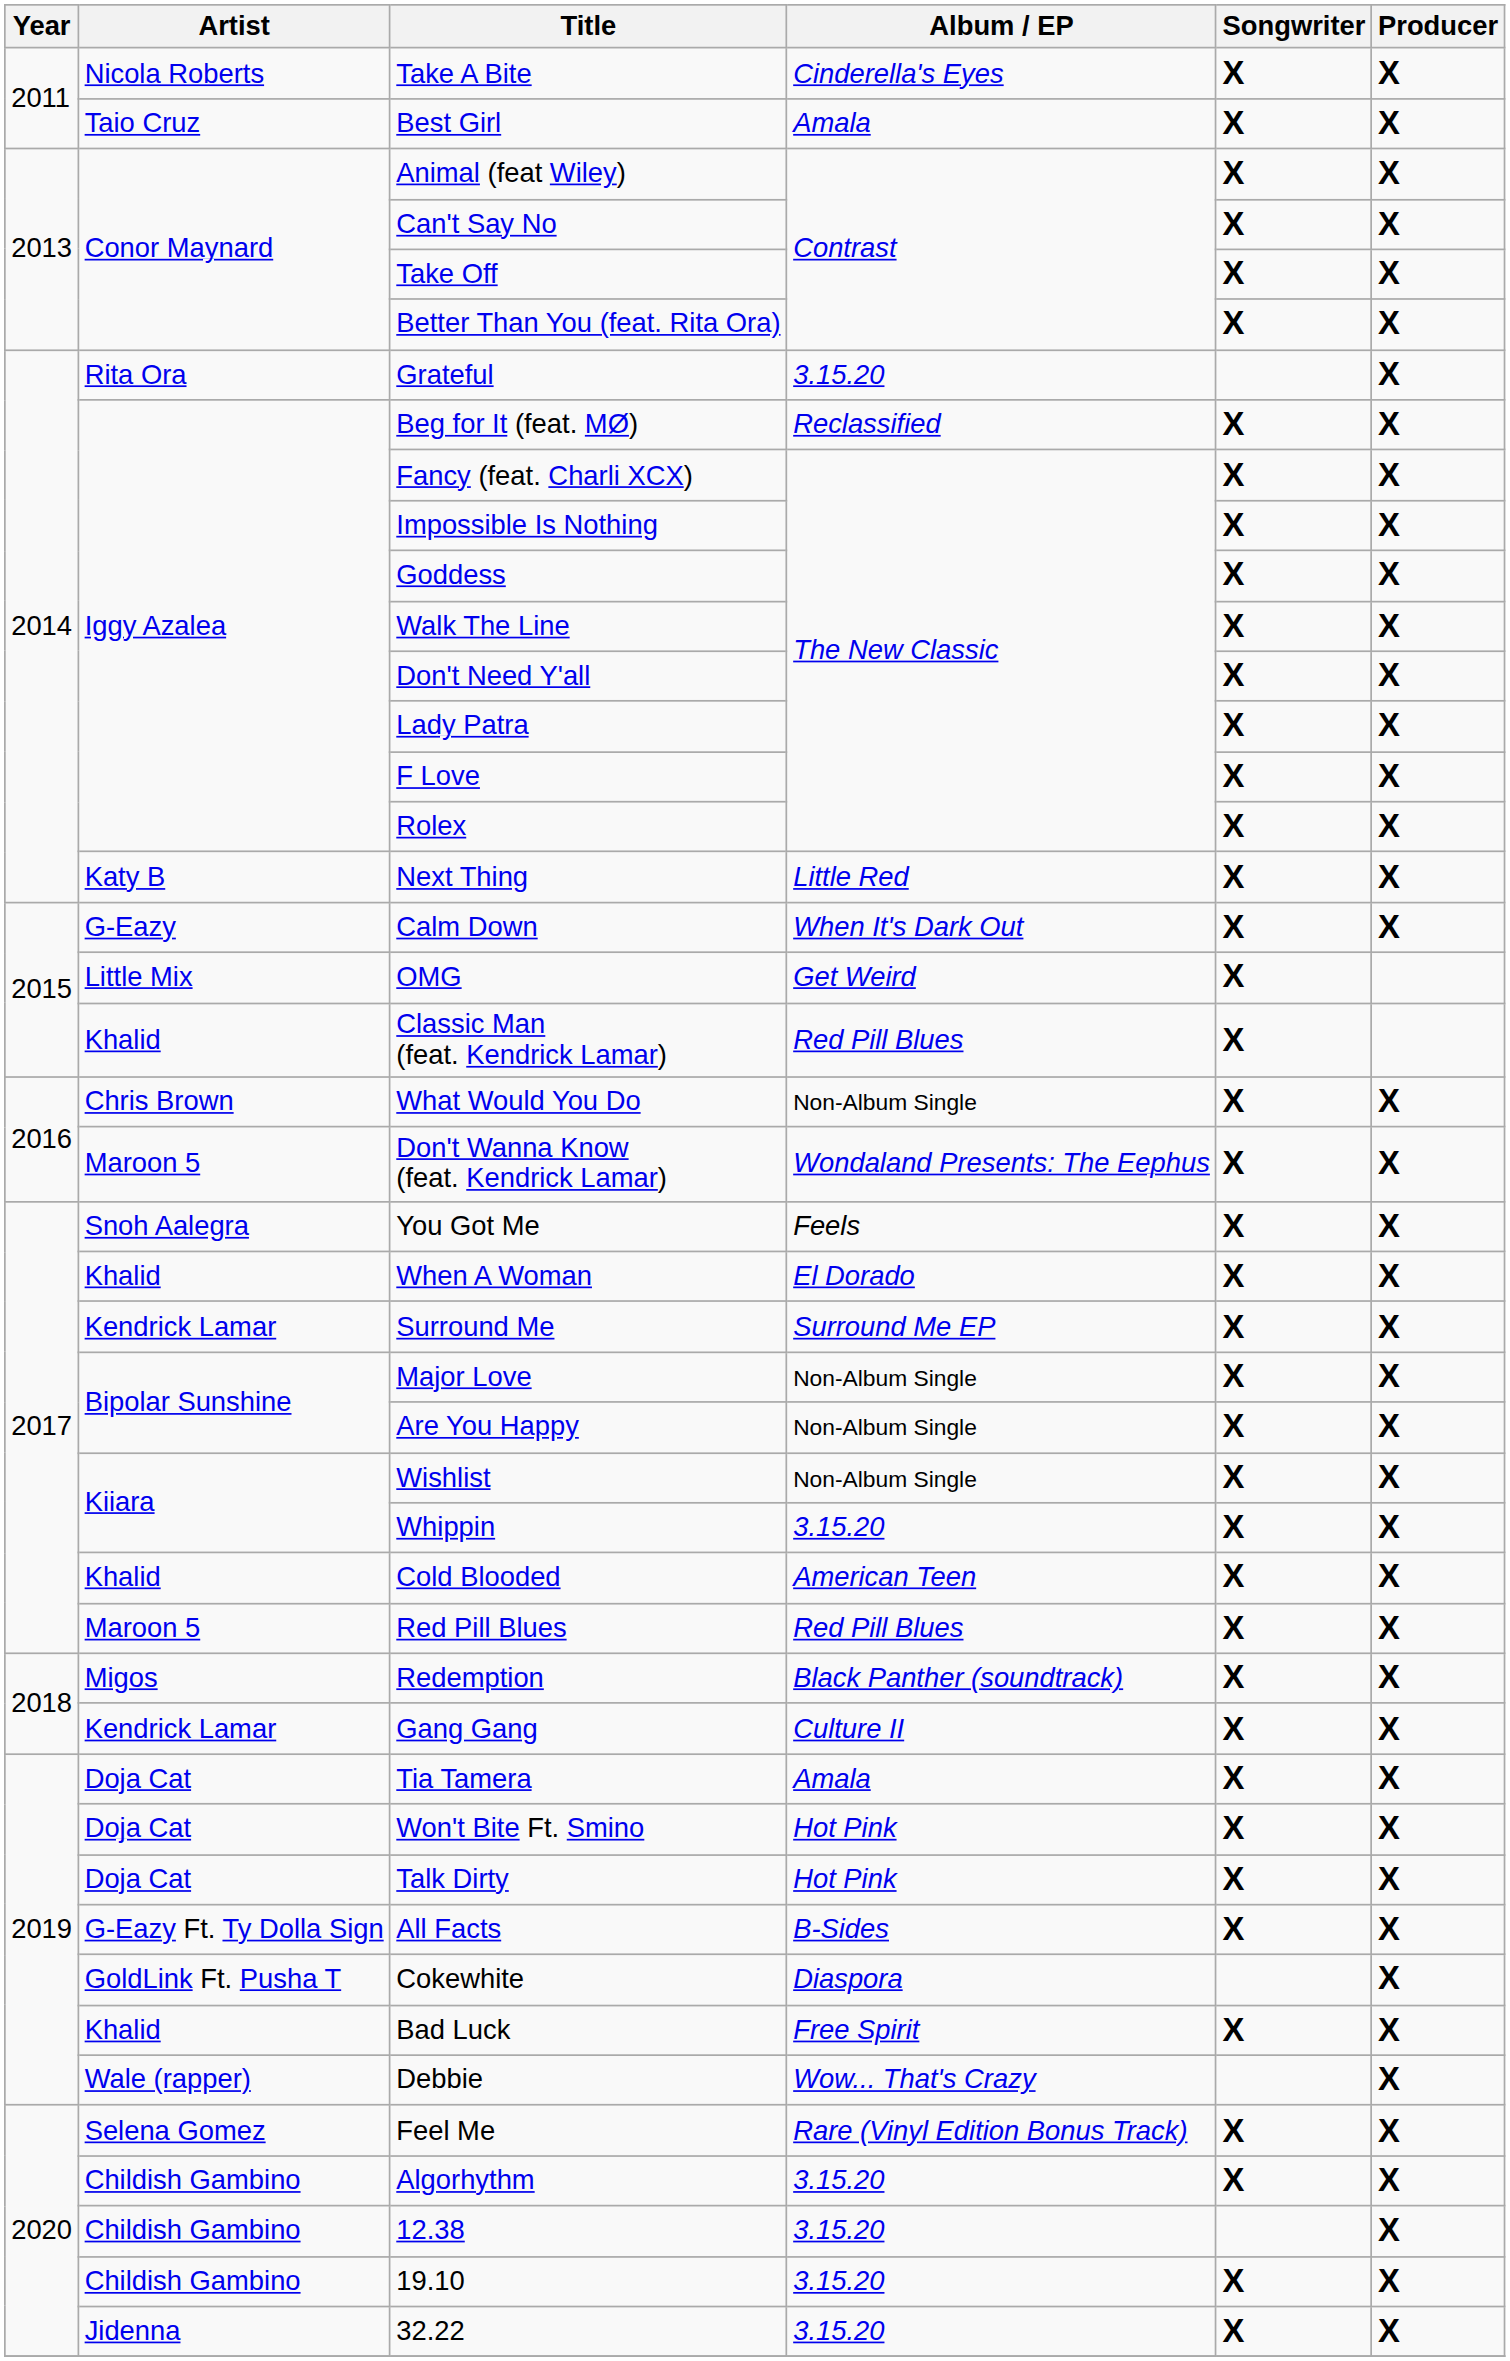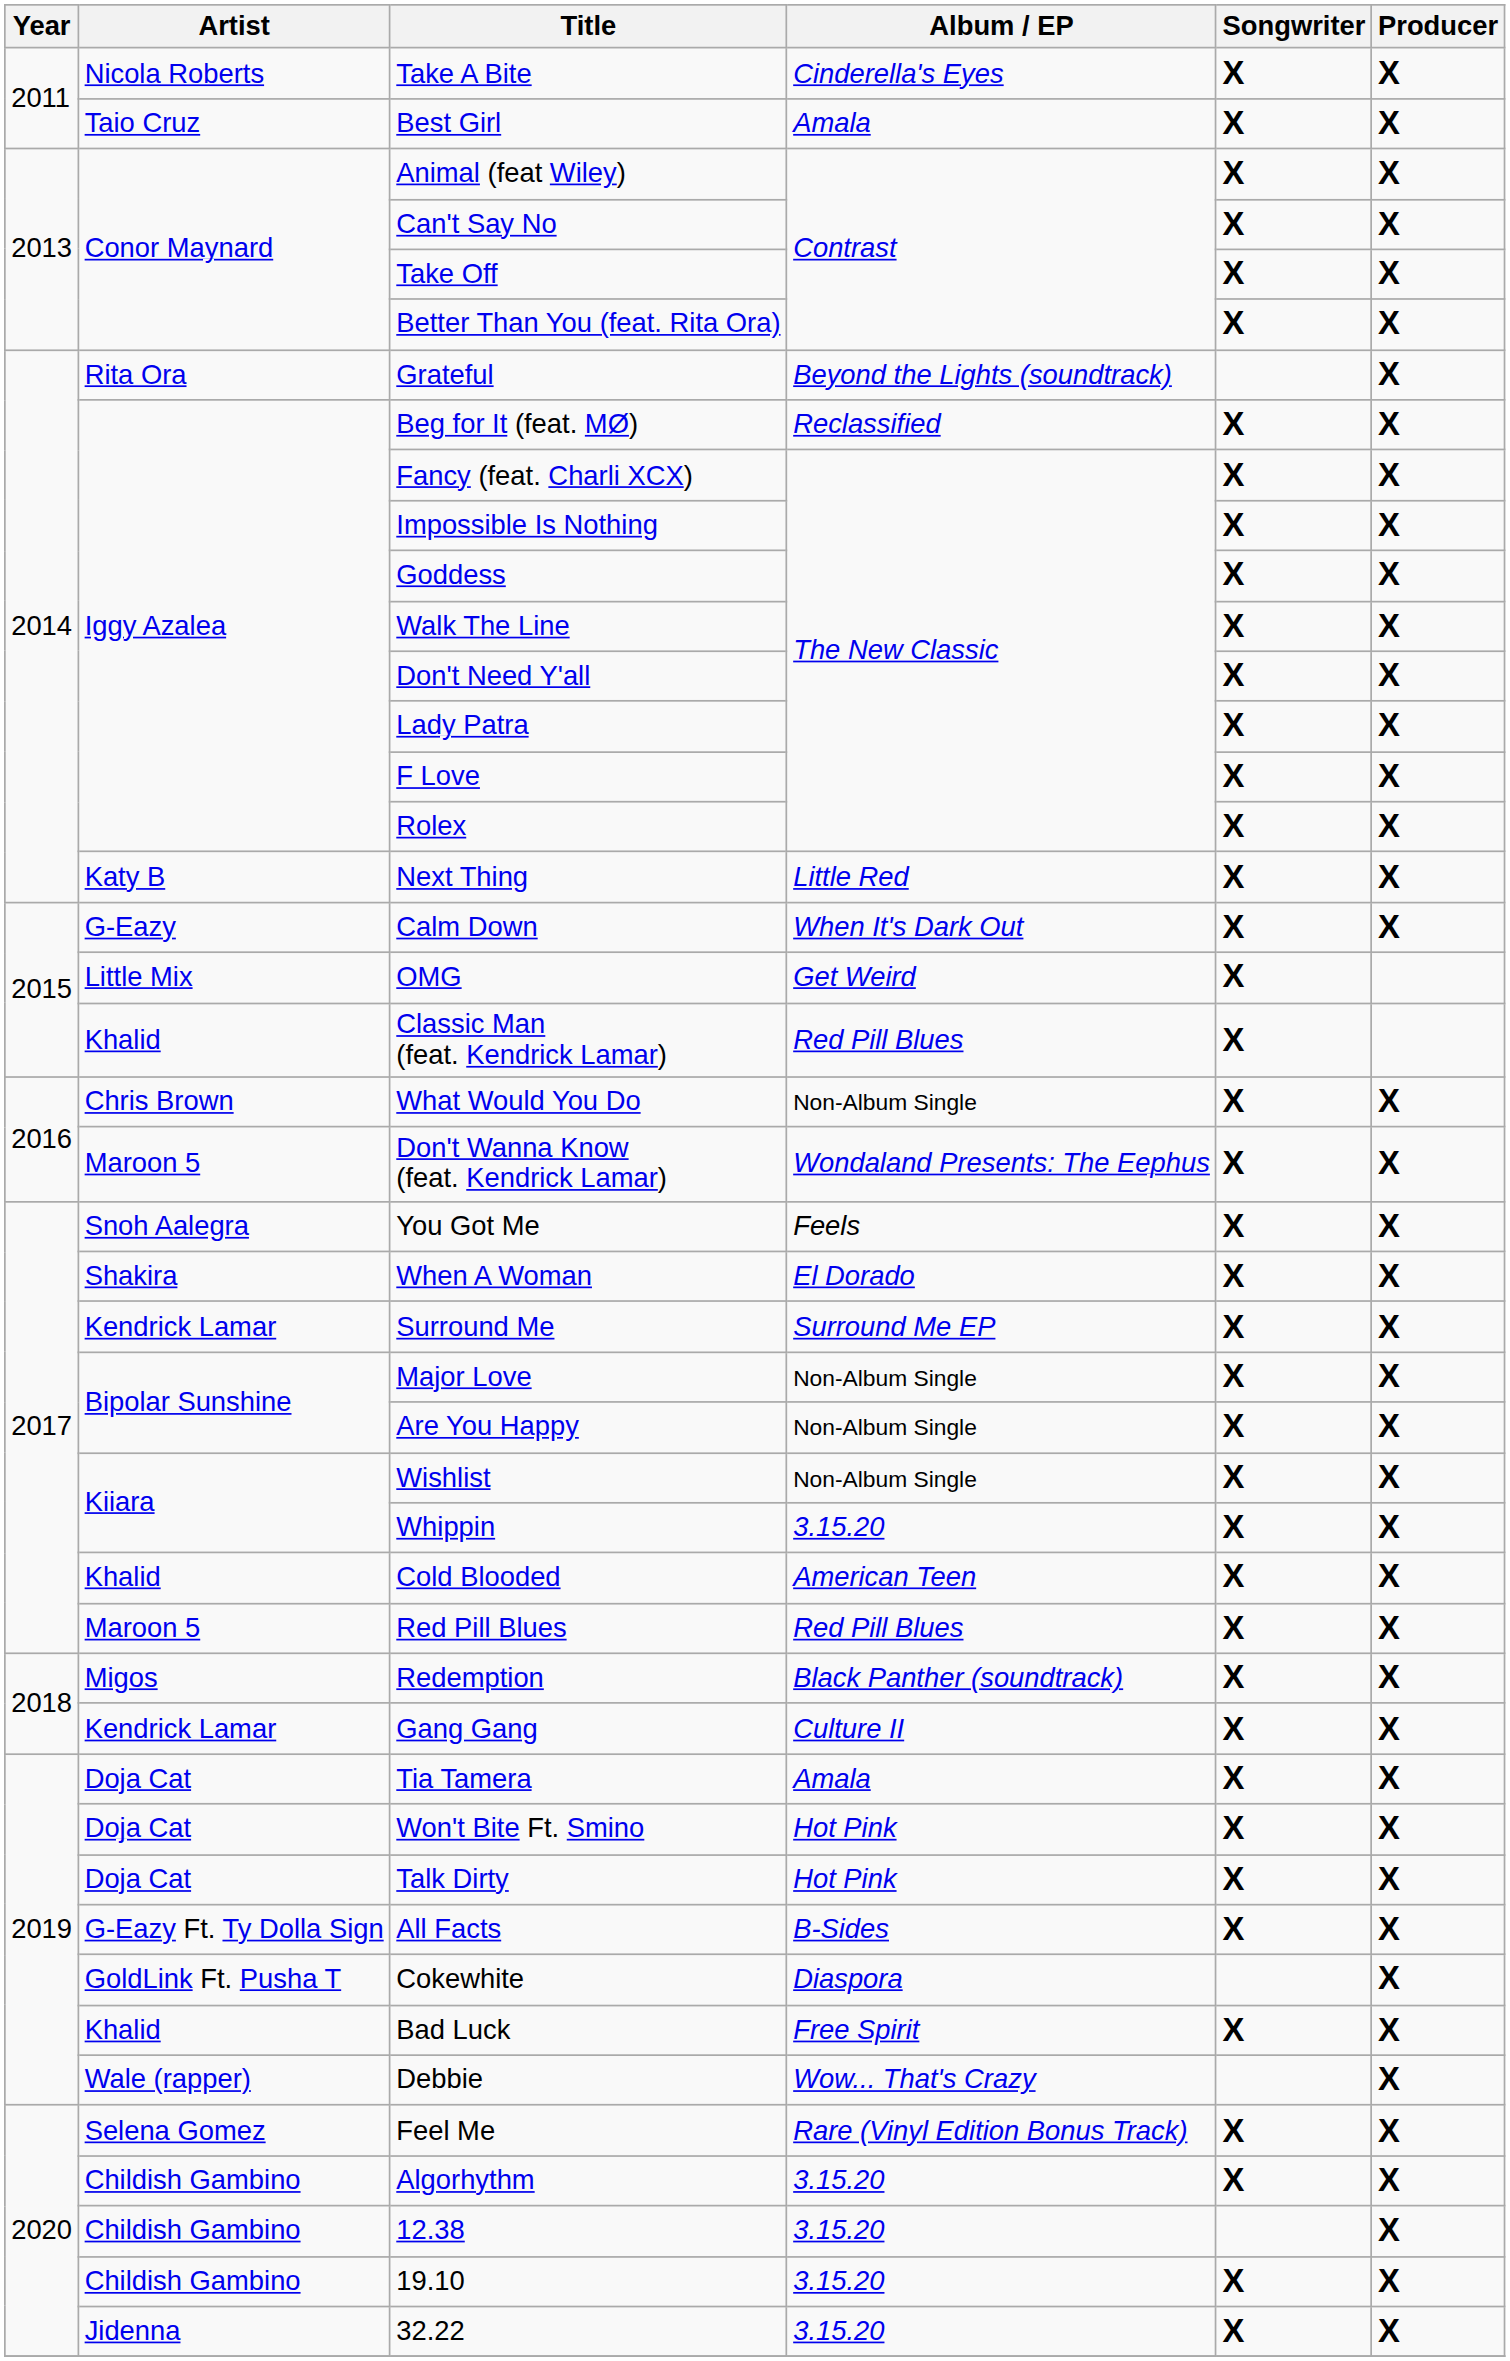 <table class="wikitable">
 <tr>
 <th>Year</th>
 <th>Artist</th>
 <th>Title</th>
 <th>Album / EP</th>
 <th>Songwriter</th>
 <th>Producer</th>
 </tr>
 <tr>
 <td rowspan="2">2011</td>
 <td><a href='#'>Nicola Roberts</a></td>
 <td><a href='#'>Take A Bite</a></td>
 <td><em><a href='#'>Cinderella's Eyes</a></em></td>
 <td><strong><big>X</big></strong></td>
 <td><strong><big>X</big></strong></td>
 </tr>
 <tr>
 <td><a href='#'>Taio Cruz</a></td>
 <td><a href='#'>Best Girl</a></td>
 <td><em><a href='#'>Amala</a></em></td>
 <td><strong><big>X</big></strong></td>
 <td><strong><big>X</big></strong></td>
 </tr>
 <tr>
 <td rowspan="4">2013</td>
 <td rowspan="4"><a href='#'>Conor Maynard</a></td>
 <td><a href='#'>Animal</a> (feat <a href='#'>Wiley</a>)</td>
 <td rowspan="4"><em><a href='#'>Contrast</a></em></td>
 <td><strong><big>X</big></strong></td>
 <td><strong><big>X</big></strong></td>
 </tr>
 <tr>
 <td><a href='#'>Can't Say No</a></td>
 <td><strong><big>X</big></strong></td>
 <td><strong><big>X</big></strong></td>
 </tr>
 <tr>
 <td><a href='#'>Take Off</a></td>
 <td><strong><big>X</big></strong></td>
 <td><strong><big>X</big></strong></td>
 </tr>
 <tr>
 <td><a href='#'>Better Than You (feat. Rita Ora)</a></td>
 <td><strong><big>X</big></strong></td>
 <td><strong><big>X</big></strong></td>
 </tr>
 <tr>
 <td rowspan="11">2014</td>
 <td><a href='#'>Rita Ora</a></td>
 <td><a href='#'>Grateful</a></td>
-<td><em><a href='#'>3.15.20</a></em></td>
+<td><em><a href='#'>Beyond the Lights (soundtrack)</a></em></td>
 <td></td>
 <td><strong><big>X</big></strong></td>
 </tr>
 <tr>
 <td rowspan="9"><a href='#'>Iggy Azalea</a></td>
 <td><a href='#'>Beg for It</a> (feat. <a href='#'>MØ</a>)</td>
 <td><em><a href='#'>Reclassified</a></em></td>
 <td><strong><big>X</big></strong></td>
 <td><strong><big>X</big></strong></td>
 </tr>
 <tr>
 <td><a href='#'>Fancy</a> (feat. <a href='#'>Charli XCX</a>)</td>
 <td rowspan="8"><em><a href='#'>The New Classic</a></em></td>
 <td><strong><big>X</big></strong></td>
 <td><strong><big>X</big></strong></td>
 </tr>
 <tr>
 <td><a href='#'>Impossible Is Nothing</a></td>
 <td><strong><big>X</big></strong></td>
 <td><strong><big>X</big></strong></td>
 </tr>
 <tr>
 <td><a href='#'>Goddess</a></td>
 <td><strong><big>X</big></strong></td>
 <td><strong><big>X</big></strong></td>
 </tr>
 <tr>
 <td><a href='#'>Walk The Line</a></td>
 <td><strong><big>X</big></strong></td>
 <td><strong><big>X</big></strong></td>
 </tr>
 <tr>
 <td><a href='#'>Don't Need Y'all</a></td>
 <td><strong><big>X</big></strong></td>
 <td><strong><big>X</big></strong></td>
 </tr>
 <tr>
 <td><a href='#'>Lady Patra</a></td>
 <td><strong><big>X</big></strong></td>
 <td><strong><big>X</big></strong></td>
 </tr>
 <tr>
 <td><a href='#'>F Love</a></td>
 <td><strong><big>X</big></strong></td>
 <td><strong><big>X</big></strong></td>
 </tr>
 <tr>
 <td><a href='#'>Rolex</a></td>
 <td><strong><big>X</big></strong></td>
 <td><strong><big>X</big></strong></td>
 </tr>
 <tr>
 <td><a href='#'>Katy B</a></td>
 <td><a href='#'>Next Thing</a></td>
 <td><em><a href='#'>Little Red</a></em></td>
 <td><strong><big>X</big></strong></td>
 <td><strong><big>X</big></strong></td>
 </tr>
 <tr>
 <td rowspan="3">2015</td>
 <td><a href='#'>G-Eazy</a></td>
 <td><a href='#'>Calm Down</a></td>
 <td><em><a href='#'>When It's Dark Out</a></em></td>
 <td><strong><big>X</big></strong></td>
 <td><strong><big>X</big></strong></td>
 </tr>
 <tr>
 <td><a href='#'>Little Mix</a></td>
 <td><a href='#'>OMG</a></td>
 <td><em><a href='#'>Get Weird</a></em></td>
 <td><strong><big>X</big></strong></td>
 <td></td>
 </tr>
 <tr>
 <td><a href='#'>Khalid</a></td>
 <td><a href='#'>Classic Man</a><br>(feat. <a href='#'>Kendrick Lamar</a>)</td>
 <td><em><a href='#'>Red Pill Blues</a></em></td>
 <td><strong><big>X</big></strong></td>
 <td></td>
 </tr>
 <tr>
 <td rowspan="2">2016</td>
 <td><a href='#'>Chris Brown</a></td>
 <td><a href='#'>What Would You Do</a></td>
 <td><small>Non-Album Single</small></td>
 <td><strong><big>X</big></strong></td>
 <td><strong><big>X</big></strong></td>
 </tr>
 <tr>
 <td><a href='#'>Maroon 5</a></td>
 <td><a href='#'>Don't Wanna Know</a><br>(feat. <a href='#'>Kendrick Lamar</a>)</td>
 <td><em><a href='#'>Wondaland Presents: The Eephus</a></em></td>
 <td><strong><big>X</big></strong></td>
 <td><strong><big>X</big></strong></td>
 </tr>
 <tr>
 <td rowspan="9">2017</td>
 <td><a href='#'>Snoh Aalegra</a></td>
 <td>You Got Me</td>
 <td><em>Feels</em></td>
 <td><strong><big>X</big></strong></td>
 <td><strong><big>X</big></strong></td>
 </tr>
 <tr>
-<td><a href='#'>Khalid</a></td>
+<td><a href='#'>Shakira</a></td>
 <td><a href='#'>When A Woman</a></td>
 <td><a href='#'><em>El Dorado</em></a></td>
 <td><strong><big>X</big></strong></td>
 <td><strong><big>X</big></strong></td>
 </tr>
 <tr>
 <td><a href='#'>Kendrick Lamar</a></td>
 <td><a href='#'>Surround Me</a></td>
 <td><em><a href='#'>Surround Me EP</a></em></td>
 <td><strong><big>X</big></strong></td>
 <td><strong><big>X</big></strong></td>
 </tr>
 <tr>
 <td rowspan="2"><a href='#'>Bipolar Sunshine</a></td>
 <td><a href='#'>Major Love</a></td>
 <td><small>Non-Album Single</small></td>
 <td><strong><big>X</big></strong></td>
 <td><strong><big>X</big></strong></td>
 </tr>
 <tr>
 <td><a href='#'>Are You Happy</a></td>
 <td><small>Non-Album Single</small></td>
 <td><strong><big>X</big></strong></td>
 <td><strong><big>X</big></strong></td>
 </tr>
 <tr>
 <td rowspan="2"><a href='#'>Kiiara</a></td>
 <td><a href='#'>Wishlist</a></td>
 <td><small>Non-Album Single</small></td>
 <td><strong><big>X</big></strong></td>
 <td><strong><big>X</big></strong></td>
 </tr>
 <tr>
 <td><a href='#'>Whippin</a></td>
 <td><em><a href='#'>3.15.20</a></em></td>
 <td><strong><big>X</big></strong></td>
 <td><strong><big>X</big></strong></td>
 </tr>
 <tr>
 <td><a href='#'>Khalid</a></td>
 <td><a href='#'>Cold Blooded</a></td>
 <td><a href='#'><em>American Teen</em></a></td>
 <td><strong><big>X</big></strong></td>
 <td><strong><big>X</big></strong></td>
 </tr>
 <tr>
 <td><a href='#'>Maroon 5</a></td>
 <td><a href='#'>Red Pill Blues</a></td>
 <td><em><a href='#'>Red Pill Blues</a></em></td>
 <td><strong><big>X</big></strong></td>
 <td><strong><big>X</big></strong></td>
 </tr>
 <tr>
 <td rowspan="2">2018</td>
 <td><a href='#'>Migos</a></td>
 <td><a href='#'>Redemption</a></td>
 <td><em><a href='#'>Black Panther (soundtrack)</a></em></td>
 <td><strong><big>X</big></strong></td>
 <td><strong><big>X</big></strong></td>
 </tr>
 <tr>
 <td><a href='#'>Kendrick Lamar</a></td>
 <td><a href='#'>Gang Gang</a></td>
 <td><em><a href='#'>Culture II</a></em></td>
 <td><strong><big>X</big></strong></td>
 <td><strong><big>X</big></strong></td>
 </tr>
 <tr>
 <td rowspan="7">2019</td>
 <td><a href='#'>Doja Cat</a></td>
 <td><a href='#'>Tia Tamera</a></td>
 <td><em><a href='#'>Amala</a></em></td>
 <td><strong><big>X</big></strong></td>
 <td><strong><big>X</big></strong></td>
 </tr>
 <tr>
 <td><a href='#'>Doja Cat</a></td>
 <td><a href='#'>Won't Bite</a> Ft. <a href='#'>Smino</a></td>
 <td><em><a href='#'>Hot Pink</a></em></td>
 <td><strong><big>X</big></strong></td>
 <td><strong><big>X</big></strong></td>
 </tr>
 <tr>
 <td><a href='#'>Doja Cat</a></td>
 <td><a href='#'>Talk Dirty</a></td>
 <td><em><a href='#'>Hot Pink</a></em></td>
 <td><strong><big>X</big></strong></td>
 <td><strong><big>X</big></strong></td>
 </tr>
 <tr>
 <td><a href='#'>G-Eazy</a> Ft. <a href='#'>Ty Dolla Sign</a></td>
 <td><a href='#'>All Facts</a></td>
 <td><em><a href='#'>B-Sides</a></em></td>
 <td><strong><big>X</big></strong></td>
 <td><strong><big>X</big></strong></td>
 </tr>
 <tr>
 <td><a href='#'>GoldLink</a> Ft. <a href='#'>Pusha T</a></td>
 <td>Cokewhite</td>
 <td><em><a href='#'>Diaspora</a></em></td>
 <td></td>
 <td><strong><big>X</big></strong></td>
 </tr>
 <tr>
 <td><a href='#'>Khalid</a></td>
 <td>Bad Luck</td>
 <td><em><a href='#'>Free Spirit</a></em></td>
 <td><strong><big>X</big></strong></td>
 <td><strong><big>X</big></strong></td>
 </tr>
 <tr>
 <td><a href='#'>Wale (rapper)</a></td>
 <td>Debbie</td>
 <td><em><a href='#'>Wow... That's Crazy</a></em></td>
 <td></td>
 <td><strong><big>X</big></strong></td>
 </tr>
 <tr>
 <td rowspan="5">2020</td>
 <td><a href='#'>Selena Gomez</a></td>
 <td>Feel Me</td>
 <td><a href='#'><em>Rare (Vinyl Edition Bonus Track)</em></a></td>
 <td><strong><big>X</big></strong></td>
 <td><strong><big>X</big></strong></td>
 </tr>
 <tr>
 <td><a href='#'>Childish Gambino</a></td>
 <td><a href='#'>Algorhythm</a></td>
 <td><em><a href='#'>3.15.20</a></em></td>
 <td><strong><big>X</big></strong></td>
 <td><strong><big>X</big></strong></td>
 </tr>
 <tr>
 <td><a href='#'>Childish Gambino</a></td>
 <td><a href='#'>12.38</a></td>
 <td><em><a href='#'>3.15.20</a></em></td>
 <td></td>
 <td><strong><big>X</big></strong></td>
 </tr>
 <tr>
 <td><a href='#'>Childish Gambino</a></td>
 <td>19.10</td>
 <td><em><a href='#'>3.15.20</a></em></td>
 <td><strong><big>X</big></strong></td>
 <td><strong><big>X</big></strong></td>
 </tr>
 <tr>
 <td><a href='#'>Jidenna</a></td>
 <td>32.22</td>
 <td><em><a href='#'>3.15.20</a></em></td>
 <td><strong><big>X</big></strong></td>
 <td><strong><big>X</big></strong></td>
 </tr>
 <tr>
 </tr>
 </table>
